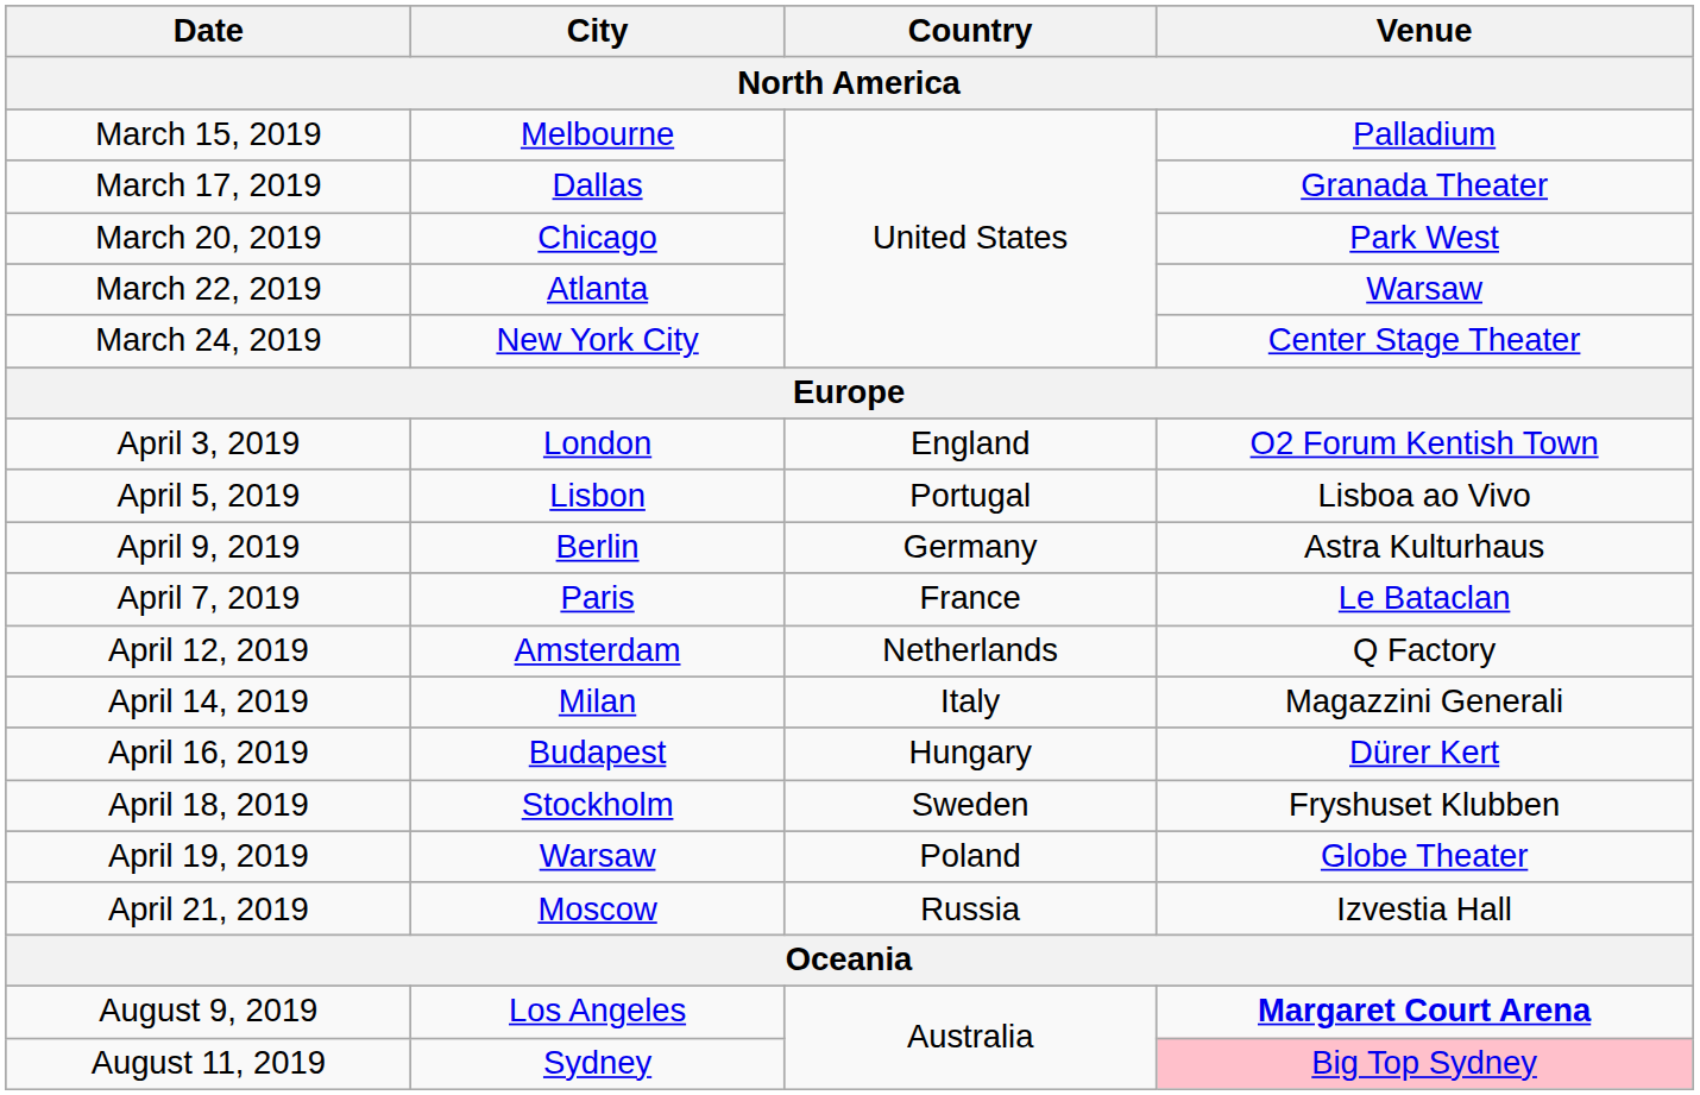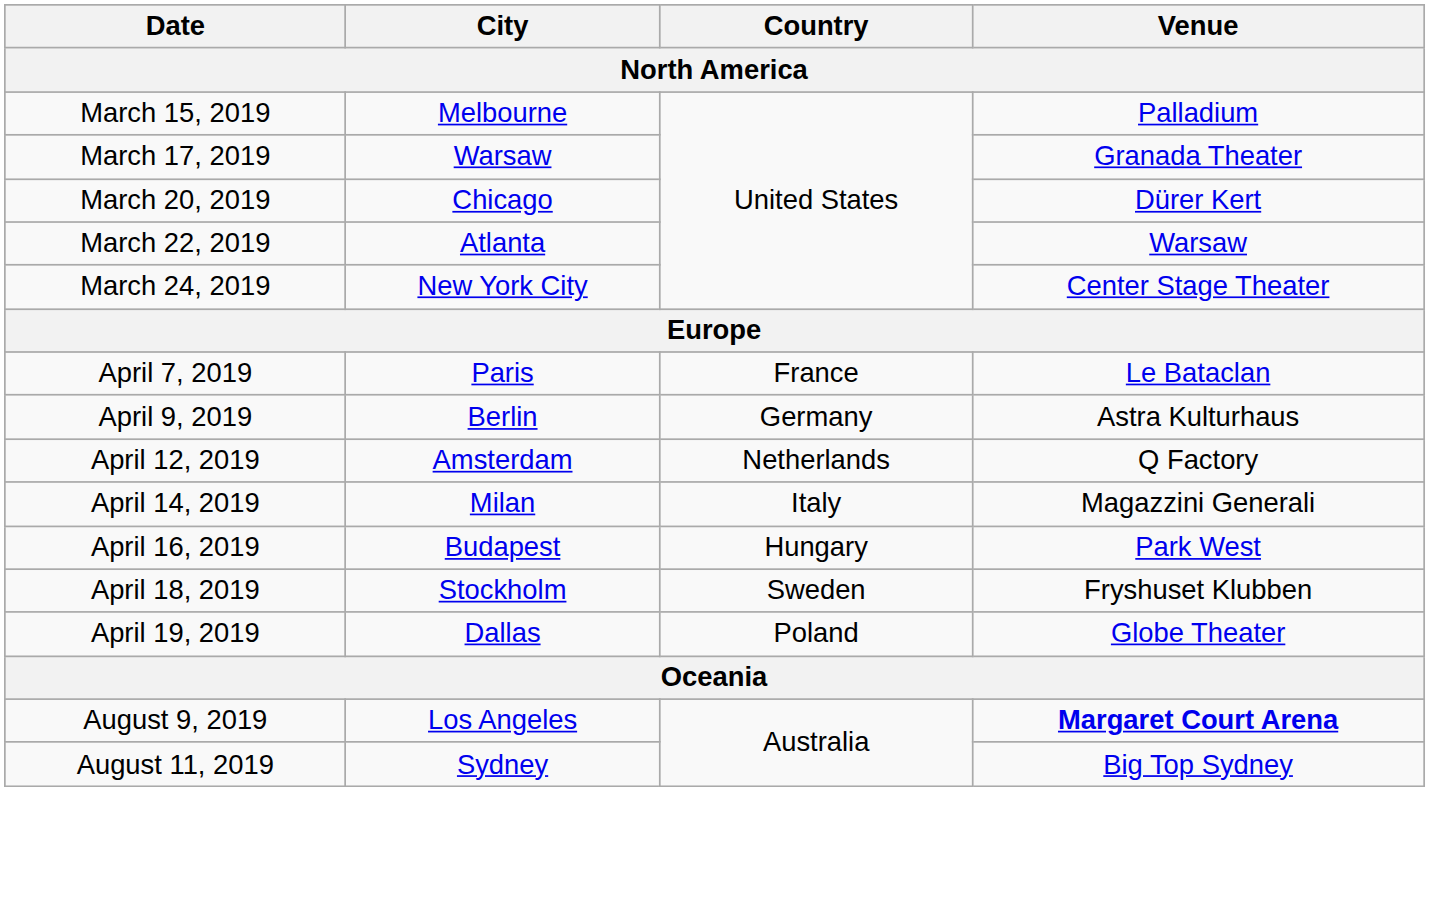 <table class="wikitable plainrowheaders" style="text-align:center;">
 <tr>
 <th scope="col" style="width:12em;">Date</th>
 <th scope="col" style="width:11em;">City</th>
 <th scope="col" style="width:11em;">Country</th>
 <th scope="col" style="width:16em;">Venue</th>
 </tr>
 <tr>
 <th colspan="4">North America</th>
 </tr>
 <tr>
 <td>March 15, 2019</td>
 <td><a href='#'>Melbourne</a></td>
 <td rowspan="5">United States</td>
 <td><a href='#'>Palladium</a></td>
 </tr>
 <tr>
 <td>March 17, 2019</td>
-<td><a href='#'>Dallas</a></td>
+<td><a href='#'>Warsaw</a></td>
 <td><a href='#'>Granada Theater</a></td>
 </tr>
 <tr>
 <td>March 20, 2019</td>
 <td><a href='#'>Chicago</a></td>
-<td><a href='#'>Park West</a></td>
+<td><a href='#'>Dürer Kert</a></td>
 </tr>
 <tr>
 <td>March 22, 2019</td>
 <td><a href='#'>Atlanta</a></td>
 <td><a href='#'>Warsaw</a></td>
 </tr>
 <tr>
 <td>March 24, 2019</td>
 <td><a href='#'>New York City</a></td>
 <td><a href='#'>Center Stage Theater</a></td>
 </tr>
 <tr>
 <th colspan="4">Europe</th>
 </tr>
 <tr>
-<td>April 3, 2019</td>
-<td><a href='#'>London</a></td>
-<td>England</td>
-<td><a href='#'>O2 Forum Kentish Town</a></td>
-</tr>
-<tr>
-<td>April 5, 2019</td>
-<td><a href='#'>Lisbon</a></td>
-<td>Portugal</td>
-<td>Lisboa ao Vivo</td>
+<td>April 7, 2019</td>
+<td><a href='#'>Paris</a></td>
+<td>France</td>
+<td><a href='#'>Le Bataclan</a></td>
 </tr>
 <tr>
 <td>April 9, 2019</td>
 <td><a href='#'>Berlin</a></td>
 <td>Germany</td>
 <td>Astra Kulturhaus</td>
-</tr>
-<tr>
-<td>April 7, 2019</td>
-<td><a href='#'>Paris</a></td>
-<td>France</td>
-<td><a href='#'>Le Bataclan</a></td>
 </tr>
 <tr>
 <td>April 12, 2019</td>
 <td><a href='#'>Amsterdam</a></td>
 <td>Netherlands</td>
 <td>Q Factory</td>
 </tr>
 <tr>
 <td>April 14, 2019</td>
 <td><a href='#'>Milan</a></td>
 <td>Italy</td>
 <td>Magazzini Generali</td>
 </tr>
 <tr>
 <td>April 16, 2019</td>
 <td><a href='#'>Budapest</a></td>
 <td>Hungary</td>
-<td><a href='#'>Dürer Kert</a></td>
+<td><a href='#'>Park West</a></td>
 </tr>
 <tr>
 <td>April 18, 2019</td>
 <td><a href='#'>Stockholm</a></td>
 <td>Sweden</td>
 <td>Fryshuset Klubben</td>
 </tr>
 <tr>
 <td>April 19, 2019</td>
-<td><a href='#'>Warsaw</a></td>
+<td><a href='#'>Dallas</a></td>
 <td>Poland</td>
 <td><a href='#'>Globe Theater</a></td>
-</tr>
-<tr>
-<td>April 21, 2019</td>
-<td><a href='#'>Moscow</a></td>
-<td>Russia</td>
-<td>Izvestia Hall</td>
 </tr>
 <tr>
 <th colspan="4">Oceania</th>
 </tr>
 <tr>
 <td>August 9, 2019</td>
 <td><a href='#'>Los Angeles</a></td>
 <td rowspan="2">Australia</td>
 <td><strong><a href='#'>Margaret Court Arena</a></strong></td>
 </tr>
 <tr>
 <td>August 11, 2019</td>
 <td><a href='#'>Sydney</a></td>
-<td style="background: pink;"><a href='#'>Big Top Sydney</a></td>
+<td><a href='#'>Big Top Sydney</a></td>
 </tr>
 </table>
